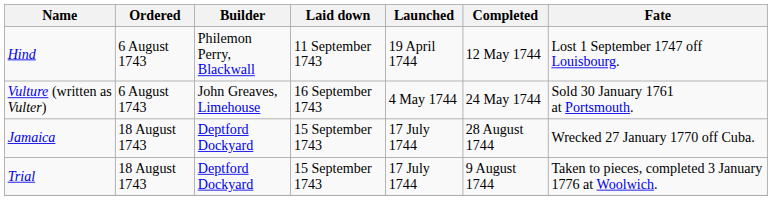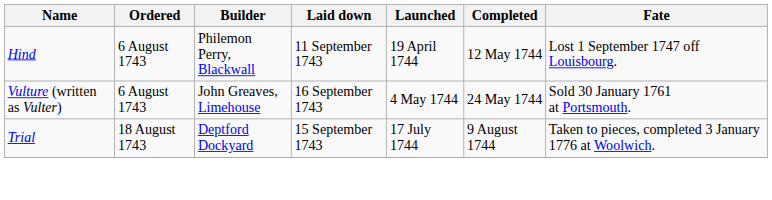 <table class="wikitable" style="text-align:left">
 <tr>
 <th>Name</th>
 <th>Ordered</th>
 <th>Builder</th>
 <th>Laid down</th>
 <th>Launched</th>
 <th>Completed</th>
 <th>Fate</th>
 </tr>
 <tr>
 <td><a href='#'><em>Hind</em></a></td>
 <td>6 August 1743</td>
 <td>Philemon Perry,<br><a href='#'>Blackwall</a></td>
 <td>11 September 1743</td>
 <td>19 April 1744</td>
 <td>12 May 1744</td>
 <td>Lost 1 September 1747 off <a href='#'>Louisbourg</a>.</td>
 </tr>
 <tr>
 <td><a href='#'><em>Vulture</em></a> (written as <em>Vulter</em>)</td>
 <td>6 August 1743</td>
 <td>John Greaves,<br><a href='#'>Limehouse</a></td>
 <td>16 September 1743</td>
 <td>4 May 1744</td>
 <td>24 May 1744</td>
 <td>Sold 30 January 1761 <br>at <a href='#'>Portsmouth</a>.</td>
 </tr>
 <tr>
-<td><a href='#'><em>Jamaica</em></a></td>
-<td>18 August 1743</td>
-<td><a href='#'>Deptford Dockyard</a></td>
-<td>15 September 1743</td>
-<td>17 July 1744</td>
-<td>28 August 1744</td>
-<td>Wrecked 27 January 1770 off Cuba.</td>
-</tr>
-<tr>
 <td><a href='#'><em>Trial</em></a></td>
 <td>18 August 1743</td>
 <td><a href='#'>Deptford Dockyard</a></td>
 <td>15 September 1743</td>
 <td>17 July 1744</td>
 <td>9 August 1744</td>
 <td>Taken to pieces, completed 3 January 1776 at <a href='#'>Woolwich</a>.</td>
 </tr>
 <tr>
 </tr>
 </table>
